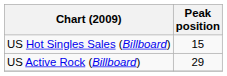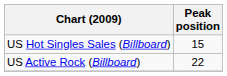 <table class="wikitable sortable plainrowheaders">
 <tr>
 <th>Chart (2009)</th>
 <th>Peak<br>position</th>
 </tr>
 <tr>
 <td>US <a href='#'>Hot Singles Sales</a> (<em><a href='#'>Billboard</a></em>)</td>
 <td align="center">15</td>
 </tr>
 <tr>
 <td>US <a href='#'>Active Rock</a> (<em><a href='#'>Billboard</a></em>)</td>
-<td align="center">29</td>
+<td align="center">22</td>
 </tr>
 <tr>
 </tr>
 </table>
